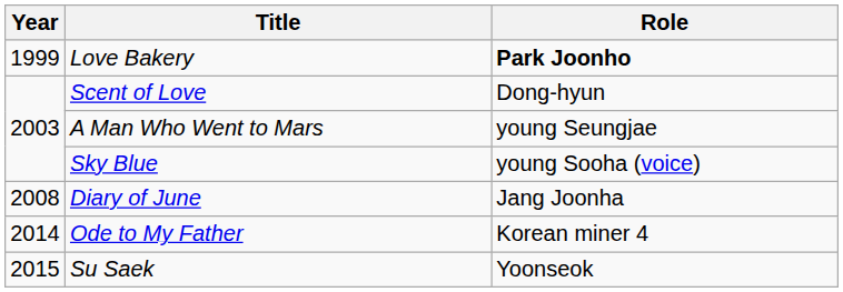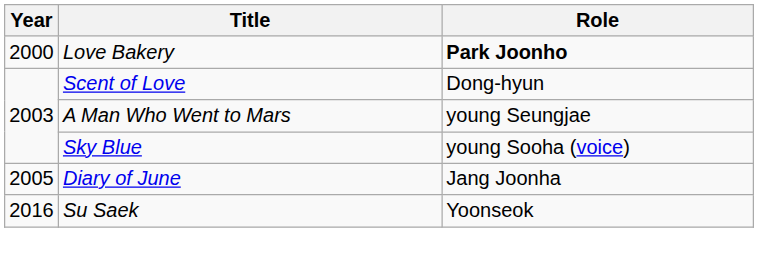 <table class="wikitable" style="width:600px">
 <tr>
 <th width=10>Year</th>
 <th>Title</th>
 <th>Role</th>
 </tr>
 <tr>
-<td>1999</td>
+<td>2000</td>
 <td><em>Love Bakery</em></td>
 <td><strong>Park Joonho</strong></td>
 </tr>
 <tr>
 <td rowspan=3>2003</td>
 <td><em><a href='#'>Scent of Love</a></em></td>
 <td>Dong-hyun</td>
 </tr>
 <tr>
 <td><em>A Man Who Went to Mars</em></td>
 <td>young Seungjae</td>
 </tr>
 <tr>
 <td><em><a href='#'>Sky Blue</a></em></td>
 <td>young Sooha (<a href='#'>voice</a>)</td>
 </tr>
 <tr>
-<td>2008</td>
+<td>2005</td>
 <td><em><a href='#'>Diary of June</a></em></td>
 <td>Jang Joonha</td>
 </tr>
 <tr>
-<td>2014</td>
-<td><em><a href='#'>Ode to My Father</a></em></td>
-<td>Korean miner 4</td>
-</tr>
-<tr>
-<td>2015</td>
+<td>2016</td>
 <td><em>Su Saek</em></td>
 <td>Yoonseok</td>
 </tr>
 </table>
